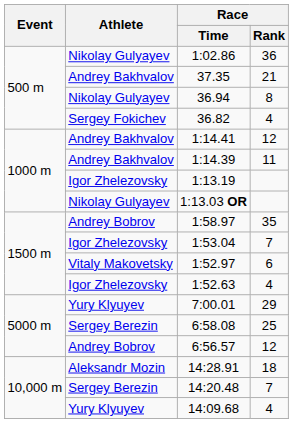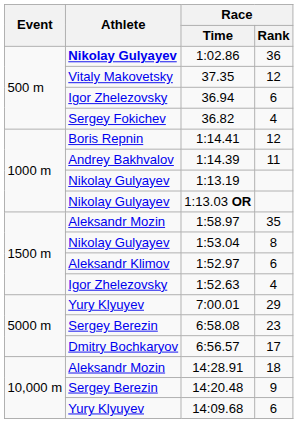 <table class="wikitable" border="1" style="font-size:90%">
 <tr>
 <th rowspan=2>Event</th>
 <th rowspan=2>Athlete</th>
 <th colspan=2>Race</th>
 </tr>
 <tr>
 <th>Time</th>
 <th>Rank</th>
 </tr>
 <tr>
 <td rowspan=4>500 m</td>
-<td><a href='#'>Nikolay Gulyayev</a></td>
+<td><strong><a href='#'>Nikolay Gulyayev</a></strong></td>
 <td align=center>1:02.86</td>
 <td align=center>36</td>
 </tr>
 <tr>
-<td><a href='#'>Andrey Bakhvalov</a></td>
+<td><a href='#'>Vitaly Makovetsky</a></td>
 <td align=center>37.35</td>
-<td align=center>21</td>
+<td align=center>12</td>
 </tr>
 <tr>
-<td><a href='#'>Nikolay Gulyayev</a></td>
+<td><a href='#'>Igor Zhelezovsky</a></td>
 <td align=center>36.94</td>
-<td align=center>8</td>
+<td align=center>6</td>
 </tr>
 <tr>
 <td><a href='#'>Sergey Fokichev</a></td>
 <td align=center>36.82</td>
 <td align=center>4</td>
 </tr>
 <tr>
 <td rowspan=4>1000 m</td>
-<td><a href='#'>Andrey Bakhvalov</a></td>
+<td><a href='#'>Boris Repnin</a></td>
 <td align=center>1:14.41</td>
 <td align=center>12</td>
 </tr>
 <tr>
 <td><a href='#'>Andrey Bakhvalov</a></td>
 <td align=center>1:14.39</td>
 <td align=center>11</td>
 </tr>
 <tr>
-<td><a href='#'>Igor Zhelezovsky</a></td>
+<td><a href='#'>Nikolay Gulyayev</a></td>
 <td align=center>1:13.19</td>
 <td align=center></td>
 </tr>
 <tr>
 <td><a href='#'>Nikolay Gulyayev</a></td>
 <td align=center>1:13.03 <strong>OR</strong></td>
 <td align=center></td>
 </tr>
 <tr>
 <td rowspan=4>1500 m</td>
-<td><a href='#'>Andrey Bobrov</a></td>
+<td><a href='#'>Aleksandr Mozin</a></td>
 <td align=center>1:58.97</td>
 <td align=center>35</td>
 </tr>
 <tr>
-<td><a href='#'>Igor Zhelezovsky</a></td>
+<td><a href='#'>Nikolay Gulyayev</a></td>
 <td align=center>1:53.04</td>
-<td align=center>7</td>
+<td align=center>8</td>
 </tr>
 <tr>
-<td><a href='#'>Vitaly Makovetsky</a></td>
+<td><a href='#'>Aleksandr Klimov</a></td>
 <td align=center>1:52.97</td>
 <td align=center>6</td>
 </tr>
 <tr>
 <td><a href='#'>Igor Zhelezovsky</a></td>
 <td align=center>1:52.63</td>
 <td align=center>4</td>
 </tr>
 <tr>
 <td rowspan=3>5000 m</td>
 <td><a href='#'>Yury Klyuyev</a></td>
 <td align=center>7:00.01</td>
 <td align=center>29</td>
 </tr>
 <tr>
 <td><a href='#'>Sergey Berezin</a></td>
 <td align=center>6:58.08</td>
-<td align=center>25</td>
+<td align=center>23</td>
 </tr>
 <tr>
-<td><a href='#'>Andrey Bobrov</a></td>
+<td><a href='#'>Dmitry Bochkaryov</a></td>
 <td align=center>6:56.57</td>
-<td align=center>12</td>
+<td align=center>17</td>
 </tr>
 <tr>
 <td rowspan=3>10,000 m</td>
 <td><a href='#'>Aleksandr Mozin</a></td>
 <td align=center>14:28.91</td>
 <td align=center>18</td>
 </tr>
 <tr>
 <td><a href='#'>Sergey Berezin</a></td>
 <td align=center>14:20.48</td>
-<td align=center>7</td>
+<td align=center>9</td>
 </tr>
 <tr>
 <td><a href='#'>Yury Klyuyev</a></td>
 <td align=center>14:09.68</td>
-<td align=center>4</td>
+<td align=center>6</td>
 </tr>
 </table>
